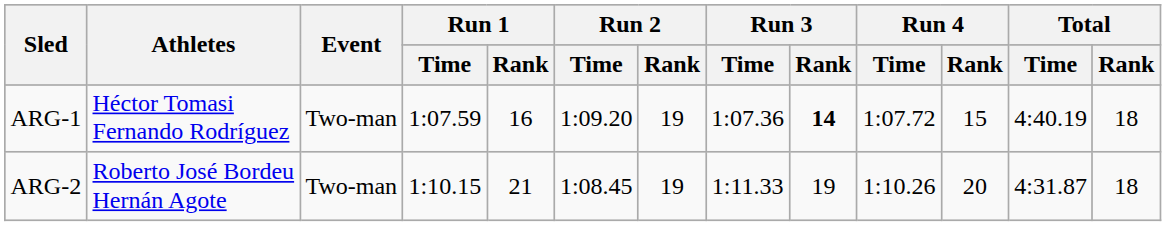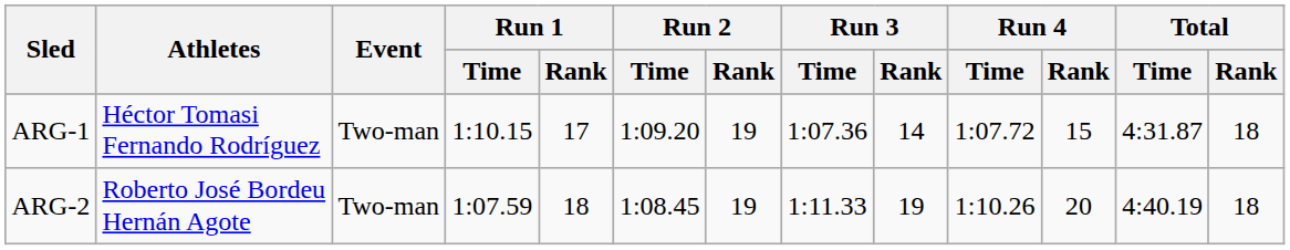 <table class="wikitable" border="1" style="font-size:90%">
 <tr>
 <th rowspan="2">Sled</th>
 <th rowspan="2">Athletes</th>
 <th rowspan="2">Event</th>
 <th colspan="2">Run 1</th>
 <th colspan="2">Run 2</th>
 <th colspan="2">Run 3</th>
 <th colspan="2">Run 4</th>
 <th colspan="2">Total</th>
 </tr>
 <tr>
 <th>Time</th>
 <th>Rank</th>
 <th>Time</th>
 <th>Rank</th>
 <th>Time</th>
 <th>Rank</th>
 <th>Time</th>
 <th>Rank</th>
 <th>Time</th>
 <th>Rank</th>
 </tr>
 <tr>
 <td align="center">ARG-1</td>
 <td><a href='#'>Héctor Tomasi</a><br><a href='#'>Fernando Rodríguez</a></td>
 <td>Two-man</td>
-<td align="center">1:07.59</td>
-<td align="center">16</td>
+<td align="center">1:10.15</td>
+<td align="center">17</td>
 <td align="center">1:09.20</td>
 <td align="center">19</td>
 <td align="center">1:07.36</td>
-<td align="center"><strong>14</strong></td>
+<td align="center">14</td>
 <td align="center">1:07.72</td>
 <td align="center">15</td>
-<td align="center">4:40.19</td>
+<td align="center">4:31.87</td>
 <td align="center">18</td>
 </tr>
 <tr>
 <td align="center">ARG-2</td>
 <td><a href='#'>Roberto José Bordeu</a><br><a href='#'>Hernán Agote</a></td>
 <td>Two-man</td>
-<td align="center">1:10.15</td>
-<td align="center">21</td>
+<td align="center">1:07.59</td>
+<td align="center">18</td>
 <td align="center">1:08.45</td>
 <td align="center">19</td>
 <td align="center">1:11.33</td>
 <td align="center">19</td>
 <td align="center">1:10.26</td>
 <td align="center">20</td>
-<td align="center">4:31.87</td>
+<td align="center">4:40.19</td>
 <td align="center">18</td>
 </tr>
 </table>
